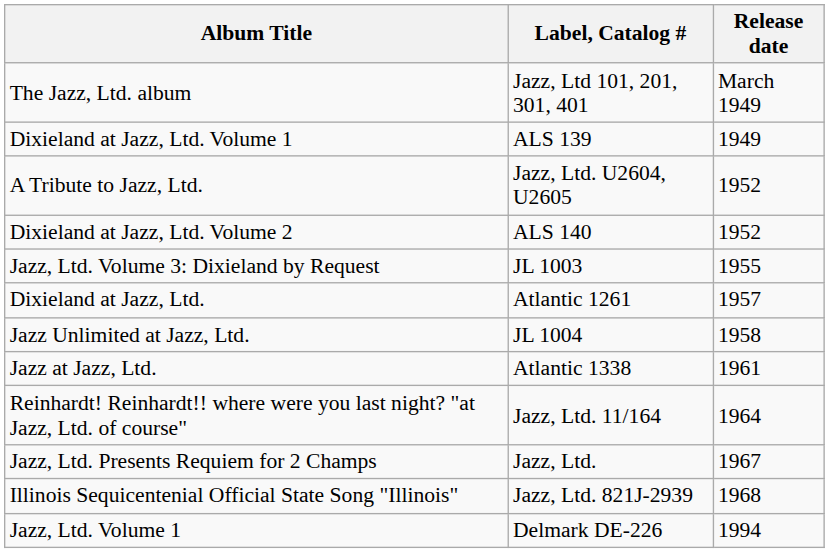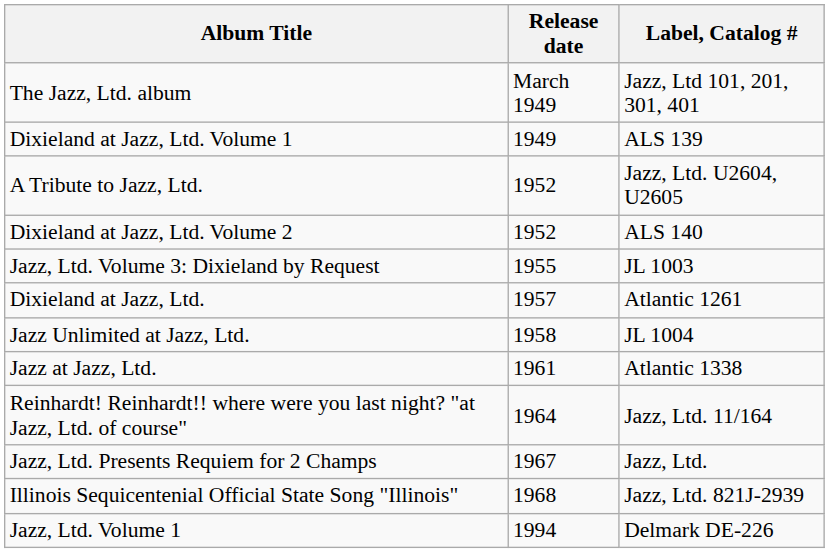 <table class="wikitable">
 <tr>
 <th scope="col">Album Title</th>
+<th scope="col">Release date</th>
 <th scope="col">Label, Catalog #</th>
-<th scope="col">Release date</th>
 </tr>
 <tr>
 <td>The Jazz, Ltd. album</td>
+<td>March 1949</td>
 <td>Jazz, Ltd 101, 201, 301, 401</td>
-<td>March 1949</td>
 </tr>
 <tr>
 <td>Dixieland at Jazz, Ltd. Volume 1</td>
+<td>1949</td>
 <td>ALS 139</td>
-<td>1949</td>
 </tr>
 <tr>
 <td>A Tribute to Jazz, Ltd.</td>
+<td>1952</td>
 <td>Jazz, Ltd. U2604, U2605</td>
-<td>1952</td>
 </tr>
 <tr>
 <td>Dixieland at Jazz, Ltd. Volume 2</td>
+<td>1952</td>
 <td>ALS 140</td>
-<td>1952</td>
 </tr>
 <tr>
 <td>Jazz, Ltd. Volume 3: Dixieland by Request</td>
+<td>1955</td>
 <td>JL 1003</td>
-<td>1955</td>
 </tr>
 <tr>
 <td>Dixieland at Jazz, Ltd.</td>
+<td>1957</td>
 <td>Atlantic 1261</td>
-<td>1957</td>
 </tr>
 <tr>
 <td>Jazz Unlimited at Jazz, Ltd.</td>
+<td>1958</td>
 <td>JL 1004</td>
-<td>1958</td>
 </tr>
 <tr>
 <td>Jazz at Jazz, Ltd.</td>
+<td>1961</td>
 <td>Atlantic 1338</td>
-<td>1961</td>
 </tr>
 <tr>
 <td>Reinhardt! Reinhardt!! where were you last night? "at Jazz, Ltd. of course"</td>
+<td>1964</td>
 <td>Jazz, Ltd. 11/164</td>
-<td>1964</td>
 </tr>
 <tr>
 <td>Jazz, Ltd. Presents Requiem for 2 Champs</td>
+<td>1967</td>
 <td>Jazz, Ltd.</td>
-<td>1967</td>
 </tr>
 <tr>
 <td>Illinois Sequicentenial Official State Song "Illinois"</td>
+<td>1968</td>
 <td>Jazz, Ltd. 821J-2939</td>
-<td>1968</td>
 </tr>
 <tr>
 <td>Jazz, Ltd. Volume 1</td>
+<td>1994</td>
 <td>Delmark DE-226</td>
-<td>1994</td>
 </tr>
 </table>
